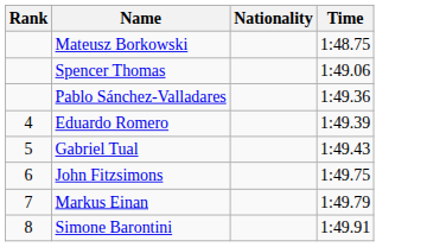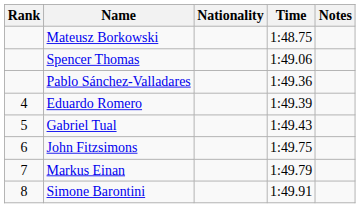 <table class="wikitable sortable" style="text-align:center">
 <tr>
 <th>Rank</th>
 <th>Name</th>
 <th>Nationality</th>
 <th>Time</th>
+<th>Notes</th>
 </tr>
 <tr>
 <td></td>
 <td align=left><a href='#'>Mateusz Borkowski</a></td>
 <td align=left></td>
 <td>1:48.75</td>
+<td></td>
 </tr>
 <tr>
 <td></td>
 <td align=left><a href='#'>Spencer Thomas</a></td>
 <td align=left></td>
 <td>1:49.06</td>
+<td></td>
 </tr>
 <tr>
 <td></td>
 <td align=left><a href='#'>Pablo Sánchez-Valladares</a></td>
 <td align=left></td>
 <td>1:49.36</td>
+<td></td>
 </tr>
 <tr>
 <td>4</td>
 <td align=left><a href='#'>Eduardo Romero</a></td>
 <td align=left></td>
 <td>1:49.39</td>
+<td></td>
 </tr>
 <tr>
 <td>5</td>
 <td align=left><a href='#'>Gabriel Tual</a></td>
 <td align=left></td>
 <td>1:49.43</td>
+<td></td>
 </tr>
 <tr>
 <td>6</td>
 <td align=left><a href='#'>John Fitzsimons</a></td>
 <td align=left></td>
 <td>1:49.75</td>
+<td></td>
 </tr>
 <tr>
 <td>7</td>
 <td align=left><a href='#'>Markus Einan</a></td>
 <td align=left></td>
 <td>1:49.79</td>
+<td></td>
 </tr>
 <tr>
 <td>8</td>
 <td align=left><a href='#'>Simone Barontini</a></td>
 <td align=left></td>
 <td>1:49.91</td>
+<td></td>
 </tr>
 </table>
